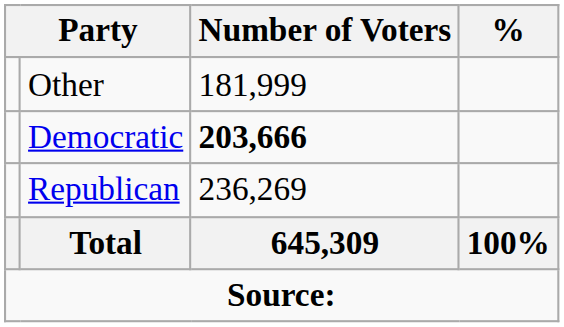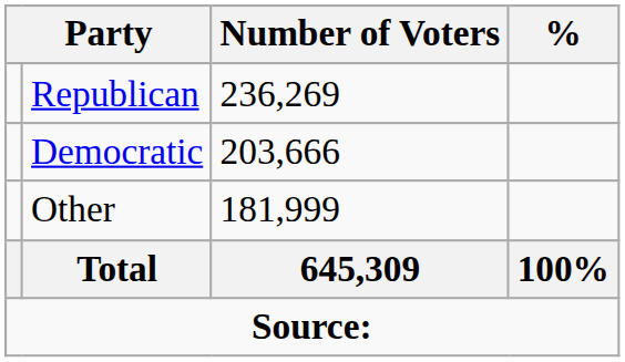 <table class="wikitable">
 <tr>
 <th colspan="2">Party</th>
 <th>Number of Voters</th>
 <th>%</th>
 </tr>
 <tr>
 <td></td>
-<td>Other</td>
-<td>181,999</td>
+<td><a href='#'>Republican</a></td>
+<td>236,269</td>
 <td></td>
 </tr>
 <tr>
 <td></td>
 <td><a href='#'>Democratic</a></td>
-<td><strong>203,666</strong></td>
+<td>203,666</td>
 <td></td>
 </tr>
 <tr>
 <td></td>
-<td><a href='#'>Republican</a></td>
-<td>236,269</td>
+<td>Other</td>
+<td>181,999</td>
 <td></td>
 </tr>
 <tr>
 <th></th>
 <th>Total</th>
 <th>645,309</th>
 <th>100%</th>
 </tr>
 <tr>
 <td colspan="4" style="text-align: center;"><strong>Source:</strong></td>
 </tr>
 </table>
